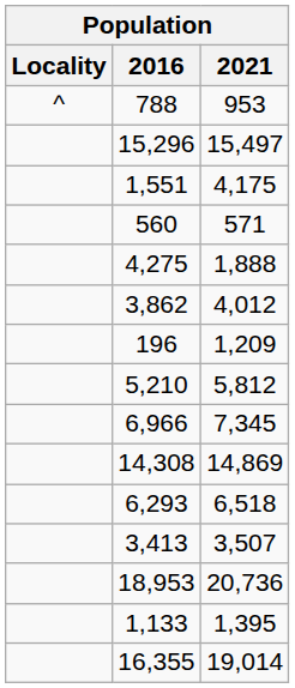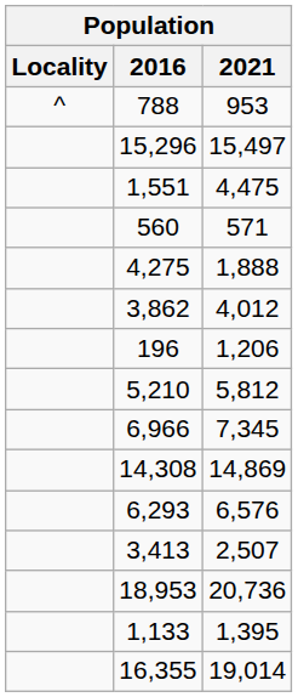 <table class="wikitable" style="text-align:center;">
 <tr>
 <th colspan="3" style="text-align:center; font-weight:bold">Population</th>
 </tr>
 <tr>
 <th style="text-align:center; background:  font-weight:bold">Locality</th>
 <th style="text-align:center; background:  font-weight:bold"><strong>2016</strong></th>
 <th style="text-align:center; background:  font-weight:bold"><strong>2021</strong></th>
 </tr>
 <tr>
 <td>^</td>
 <td>788</td>
 <td>953</td>
 </tr>
 <tr>
 <td></td>
 <td>15,296</td>
 <td>15,497</td>
 </tr>
 <tr>
 <td></td>
 <td>1,551</td>
-<td>4,175</td>
+<td>4,475</td>
 </tr>
 <tr>
 <td></td>
 <td>560</td>
 <td>571</td>
 </tr>
 <tr>
 <td></td>
 <td>4,275</td>
 <td>1,888</td>
 </tr>
 <tr>
 <td></td>
 <td>3,862</td>
 <td>4,012</td>
 </tr>
 <tr>
 <td></td>
 <td>196</td>
-<td>1,209</td>
+<td>1,206</td>
 </tr>
 <tr>
 <td></td>
 <td>5,210</td>
 <td>5,812</td>
 </tr>
 <tr>
 <td></td>
 <td>6,966</td>
 <td>7,345</td>
 </tr>
 <tr>
 <td></td>
 <td>14,308</td>
 <td>14,869</td>
 </tr>
 <tr>
 <td></td>
 <td>6,293</td>
-<td>6,518</td>
+<td>6,576</td>
 </tr>
 <tr>
 <td></td>
 <td>3,413</td>
-<td>3,507</td>
+<td>2,507</td>
 </tr>
 <tr>
 <td></td>
 <td>18,953</td>
 <td>20,736</td>
 </tr>
 <tr>
 <td></td>
 <td>1,133</td>
 <td>1,395</td>
 </tr>
 <tr>
 <td></td>
 <td>16,355</td>
 <td>19,014</td>
 </tr>
 </table>
